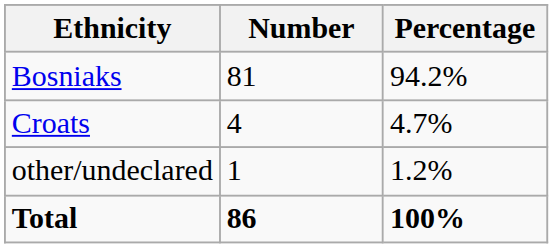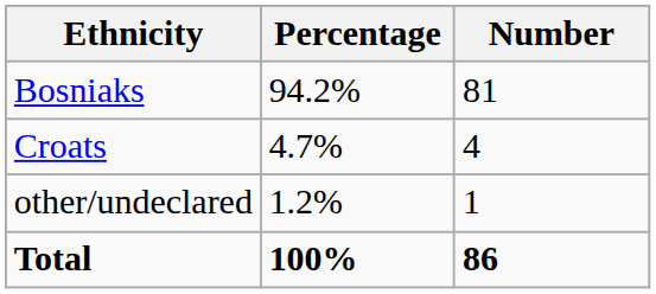 <table class="wikitable">
 <tr>
 <th width="100px">Ethnicity</th>
+<th width="80px">Percentage</th>
 <th width="80px">Number</th>
-<th width="80px">Percentage</th>
 </tr>
 <tr>
 <td><a href='#'>Bosniaks</a></td>
+<td>94.2%</td>
 <td>81</td>
-<td>94.2%</td>
 </tr>
 <tr>
 <td><a href='#'>Croats</a></td>
+<td>4.7%</td>
 <td>4</td>
-<td>4.7%</td>
 </tr>
 <tr>
 <td>other/undeclared</td>
+<td>1.2%</td>
 <td>1</td>
-<td>1.2%</td>
 </tr>
 <tr>
 <td><strong>Total</strong></td>
+<td><strong>100%</strong></td>
 <td><strong>86</strong></td>
-<td><strong>100%</strong></td>
 </tr>
 </table>
